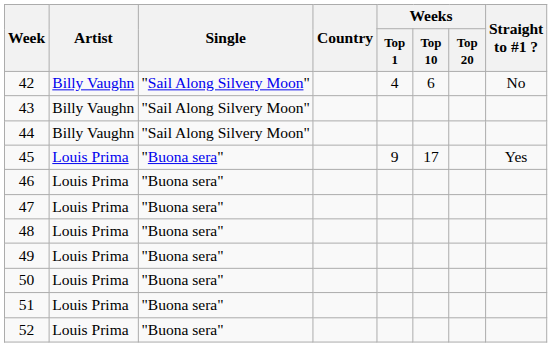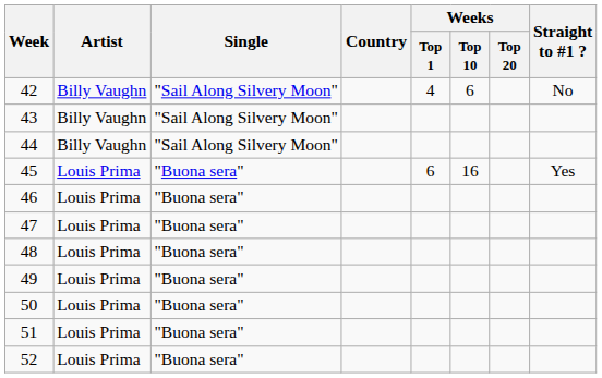 <table class="wikitable">
 <tr>
 <th rowspan="2">Week</th>
 <th rowspan="2">Artist</th>
 <th rowspan="2">Single</th>
 <th rowspan="2">Country</th>
 <th colspan="3">Weeks</th>
 <th rowspan="2">Straight <br>to #1 ?</th>
 </tr>
 <tr>
 <th width="30"><small>Top 1</small></th>
 <th width="30"><small>Top 10</small></th>
 <th width="30"><small>Top 20</small></th>
 </tr>
 <tr>
 <td style="text-align:center;">42</td>
 <td><a href='#'>Billy Vaughn</a></td>
 <td>"<a href='#'>Sail Along Silvery Moon</a>"</td>
 <td style="text-align:center;"></td>
 <td style="text-align:center;">4</td>
 <td style="text-align:center;">6</td>
 <td></td>
 <td style="text-align:center;">No</td>
 </tr>
 <tr>
 <td style="text-align:center;">43</td>
 <td>Billy Vaughn</td>
 <td>"Sail Along Silvery Moon"</td>
 <td></td>
 <td></td>
 <td></td>
 <td></td>
 <td></td>
 </tr>
 <tr>
 <td style="text-align:center;">44</td>
 <td>Billy Vaughn</td>
 <td>"Sail Along Silvery Moon"</td>
 <td></td>
 <td></td>
 <td></td>
 <td></td>
 <td></td>
 </tr>
 <tr>
 <td style="text-align:center;">45</td>
 <td><a href='#'>Louis Prima</a></td>
 <td>"<a href='#'>Buona sera</a>"</td>
 <td style="text-align:center;"></td>
-<td style="text-align:center;">9</td>
-<td style="text-align:center;">17</td>
+<td style="text-align:center;">6</td>
+<td style="text-align:center;">16</td>
 <td></td>
 <td style="text-align:center;">Yes</td>
 </tr>
 <tr>
 <td style="text-align:center;">46</td>
 <td>Louis Prima</td>
 <td>"Buona sera"</td>
 <td></td>
 <td></td>
 <td></td>
 <td></td>
 <td></td>
 </tr>
 <tr>
 <td style="text-align:center;">47</td>
 <td>Louis Prima</td>
 <td>"Buona sera"</td>
 <td></td>
 <td></td>
 <td></td>
 <td></td>
 <td></td>
 </tr>
 <tr>
 <td style="text-align:center;">48</td>
 <td>Louis Prima</td>
 <td>"Buona sera"</td>
 <td></td>
 <td></td>
 <td></td>
 <td></td>
 <td></td>
 </tr>
 <tr>
 <td style="text-align:center;">49</td>
 <td>Louis Prima</td>
 <td>"Buona sera"</td>
 <td></td>
 <td></td>
 <td></td>
 <td></td>
 <td></td>
 </tr>
 <tr>
 <td style="text-align:center;">50</td>
 <td>Louis Prima</td>
 <td>"Buona sera"</td>
 <td></td>
 <td></td>
 <td></td>
 <td></td>
 <td></td>
 </tr>
 <tr>
 <td style="text-align:center;">51</td>
 <td>Louis Prima</td>
 <td>"Buona sera"</td>
 <td></td>
 <td></td>
 <td></td>
 <td></td>
 <td></td>
 </tr>
 <tr>
 <td style="text-align:center;">52</td>
 <td>Louis Prima</td>
 <td>"Buona sera"</td>
 <td></td>
 <td></td>
 <td></td>
 <td></td>
 <td></td>
 </tr>
 </table>
